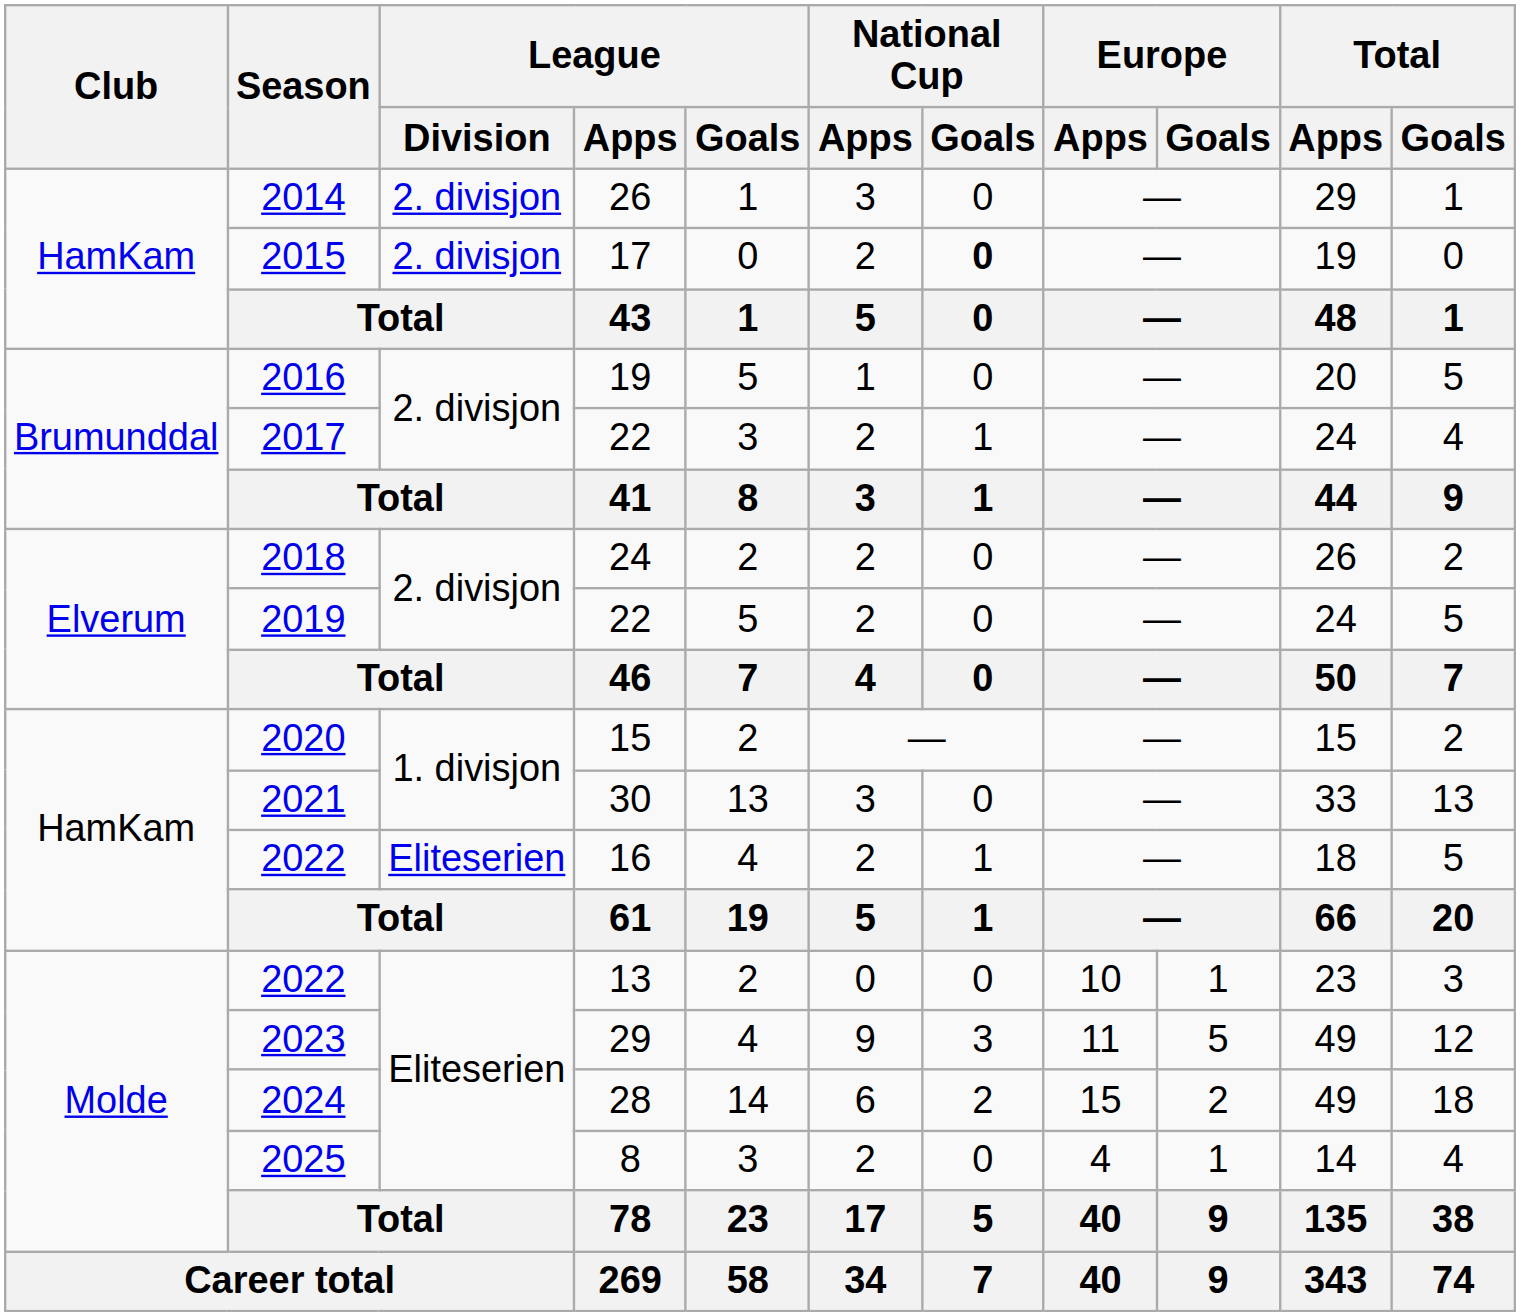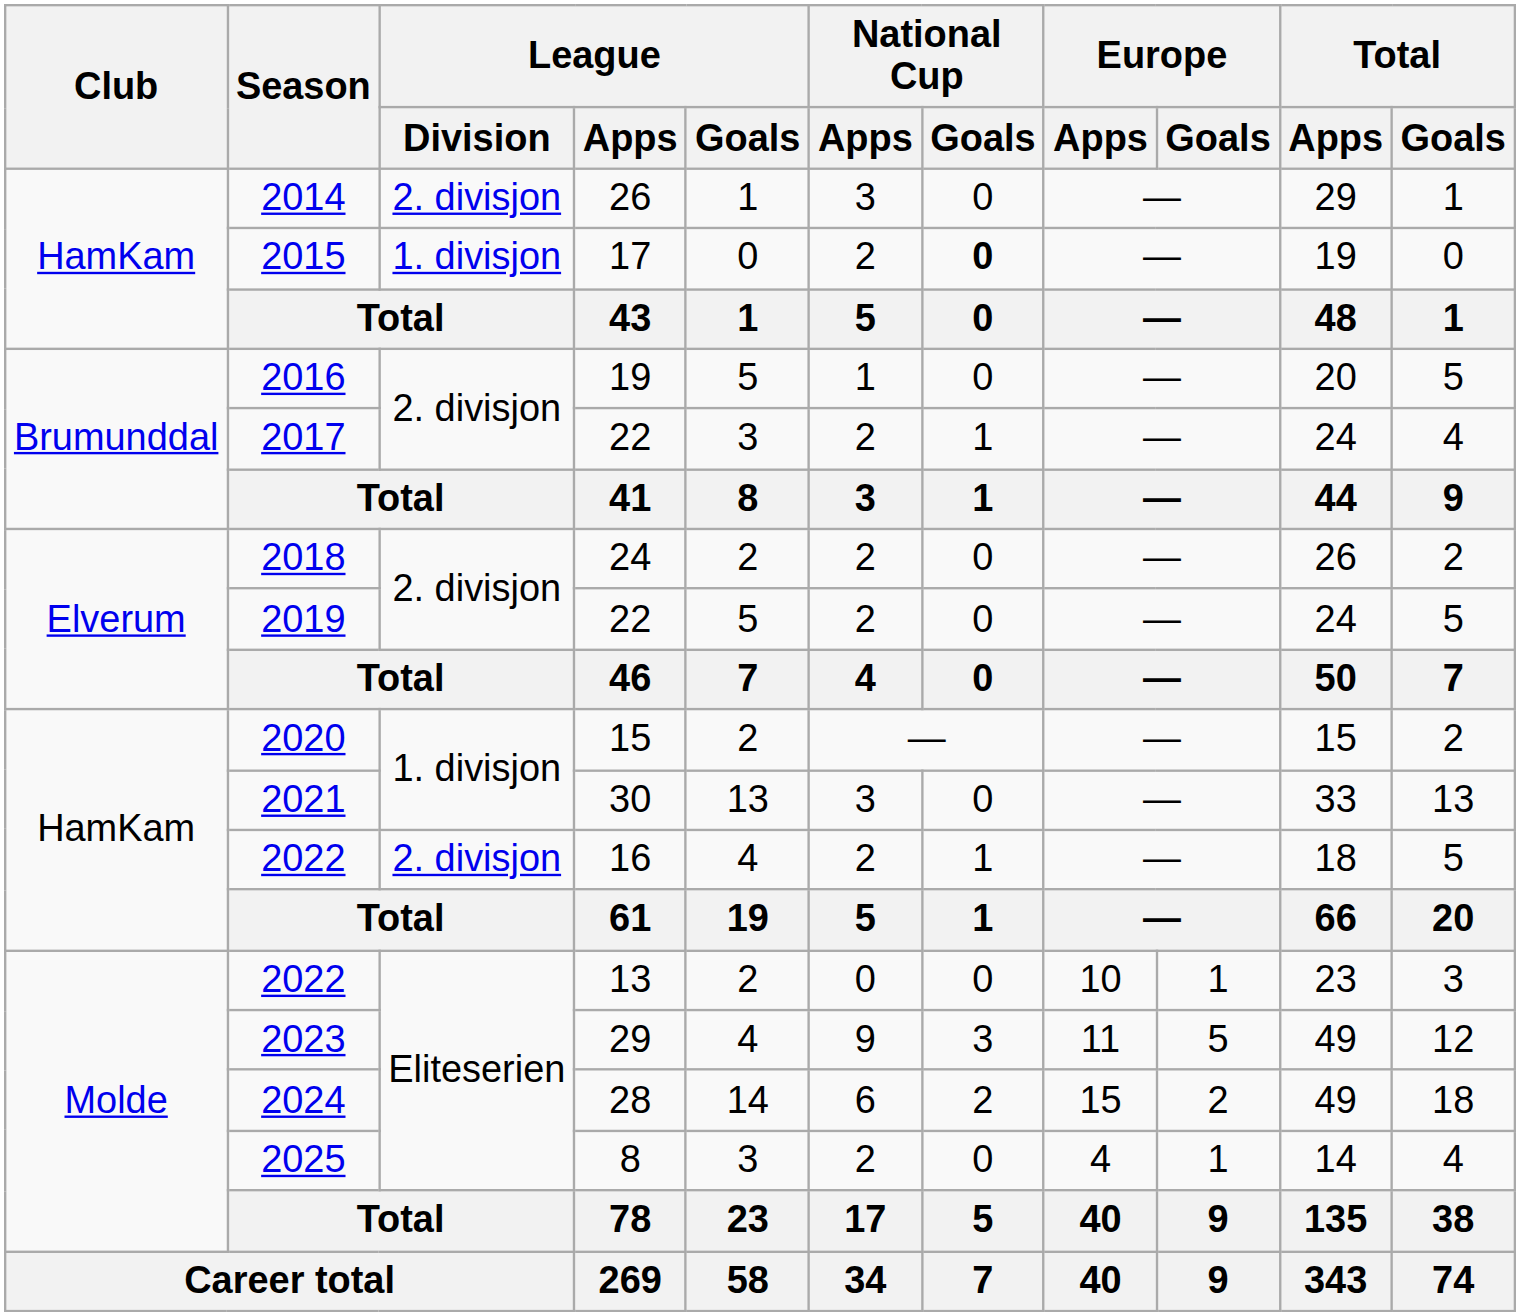 <table class="wikitable" style="text-align:center">
 <tr>
 <th rowspan="2">Club</th>
 <th rowspan="2">Season</th>
 <th colspan="3">League</th>
 <th colspan="2">National Cup</th>
 <th colspan="2">Europe</th>
 <th colspan="2">Total</th>
 </tr>
 <tr>
 <th>Division</th>
 <th>Apps</th>
 <th>Goals</th>
 <th>Apps</th>
 <th>Goals</th>
 <th>Apps</th>
 <th>Goals</th>
 <th>Apps</th>
 <th>Goals</th>
 </tr>
 <tr>
 <td rowspan="3"><a href='#'>HamKam</a></td>
 <td><a href='#'>2014</a></td>
 <td><a href='#'>2. divisjon</a></td>
 <td>26</td>
 <td>1</td>
 <td>3</td>
 <td>0</td>
 <td colspan="2">—</td>
 <td>29</td>
 <td>1</td>
 </tr>
 <tr>
 <td><a href='#'>2015</a></td>
-<td><a href='#'>2. divisjon</a></td>
+<td><a href='#'>1. divisjon</a></td>
 <td>17</td>
 <td>0</td>
 <td>2</td>
 <td><strong>0</strong></td>
 <td colspan="2">—</td>
 <td>19</td>
 <td>0</td>
 </tr>
 <tr>
 <th colspan="2">Total</th>
 <th>43</th>
 <th>1</th>
 <th>5</th>
 <th>0</th>
 <th colspan="2">—</th>
 <th>48</th>
 <th>1</th>
 </tr>
 <tr>
 <td rowspan="3"><a href='#'>Brumunddal</a></td>
 <td><a href='#'>2016</a></td>
 <td rowspan="2">2. divisjon</td>
 <td>19</td>
 <td>5</td>
 <td>1</td>
 <td>0</td>
 <td colspan="2">—</td>
 <td>20</td>
 <td>5</td>
 </tr>
 <tr>
 <td><a href='#'>2017</a></td>
 <td>22</td>
 <td>3</td>
 <td>2</td>
 <td>1</td>
 <td colspan="2">—</td>
 <td>24</td>
 <td>4</td>
 </tr>
 <tr>
 <th colspan="2">Total</th>
 <th>41</th>
 <th>8</th>
 <th>3</th>
 <th>1</th>
 <th colspan="2">—</th>
 <th>44</th>
 <th>9</th>
 </tr>
 <tr>
 <td rowspan="3"><a href='#'>Elverum</a></td>
 <td><a href='#'>2018</a></td>
 <td rowspan="2">2. divisjon</td>
 <td>24</td>
 <td>2</td>
 <td>2</td>
 <td>0</td>
 <td colspan="2">—</td>
 <td>26</td>
 <td>2</td>
 </tr>
 <tr>
 <td><a href='#'>2019</a></td>
 <td>22</td>
 <td>5</td>
 <td>2</td>
 <td>0</td>
 <td colspan="2">—</td>
 <td>24</td>
 <td>5</td>
 </tr>
 <tr>
 <th colspan="2">Total</th>
 <th>46</th>
 <th>7</th>
 <th>4</th>
 <th>0</th>
 <th colspan="2">—</th>
 <th>50</th>
 <th>7</th>
 </tr>
 <tr>
 <td rowspan="4">HamKam</td>
 <td><a href='#'>2020</a></td>
 <td rowspan="2">1. divisjon</td>
 <td>15</td>
 <td>2</td>
 <td colspan="2">—</td>
 <td colspan="2">—</td>
 <td>15</td>
 <td>2</td>
 </tr>
 <tr>
 <td><a href='#'>2021</a></td>
 <td>30</td>
 <td>13</td>
 <td>3</td>
 <td>0</td>
 <td colspan="2">—</td>
 <td>33</td>
 <td>13</td>
 </tr>
 <tr>
 <td><a href='#'>2022</a></td>
-<td><a href='#'>Eliteserien</a></td>
+<td><a href='#'>2. divisjon</a></td>
 <td>16</td>
 <td>4</td>
 <td>2</td>
 <td>1</td>
 <td colspan="2">—</td>
 <td>18</td>
 <td>5</td>
 </tr>
 <tr>
 <th colspan="2">Total</th>
 <th>61</th>
 <th>19</th>
 <th>5</th>
 <th>1</th>
 <th colspan="2">—</th>
 <th>66</th>
 <th>20</th>
 </tr>
 <tr>
 <td rowspan="5"><a href='#'>Molde</a></td>
 <td><a href='#'>2022</a></td>
 <td rowspan="4">Eliteserien</td>
 <td>13</td>
 <td>2</td>
 <td>0</td>
 <td>0</td>
 <td>10</td>
 <td>1</td>
 <td>23</td>
 <td>3</td>
 </tr>
 <tr>
 <td><a href='#'>2023</a></td>
 <td>29</td>
 <td>4</td>
 <td>9</td>
 <td>3</td>
 <td>11</td>
 <td>5</td>
 <td>49</td>
 <td>12</td>
 </tr>
 <tr>
 <td><a href='#'>2024</a></td>
 <td>28</td>
 <td>14</td>
 <td>6</td>
 <td>2</td>
 <td>15</td>
 <td>2</td>
 <td>49</td>
 <td>18</td>
 </tr>
 <tr>
 <td><a href='#'>2025</a></td>
 <td>8</td>
 <td>3</td>
 <td>2</td>
 <td>0</td>
 <td>4</td>
 <td>1</td>
 <td>14</td>
 <td>4</td>
 </tr>
 <tr>
 <th colspan="2">Total</th>
 <th>78</th>
 <th>23</th>
 <th>17</th>
 <th>5</th>
 <th>40</th>
 <th>9</th>
 <th>135</th>
 <th>38</th>
 </tr>
 <tr>
 <th colspan="3">Career total</th>
 <th>269</th>
 <th>58</th>
 <th>34</th>
 <th>7</th>
 <th>40</th>
 <th>9</th>
 <th>343</th>
 <th>74</th>
 </tr>
 </table>
